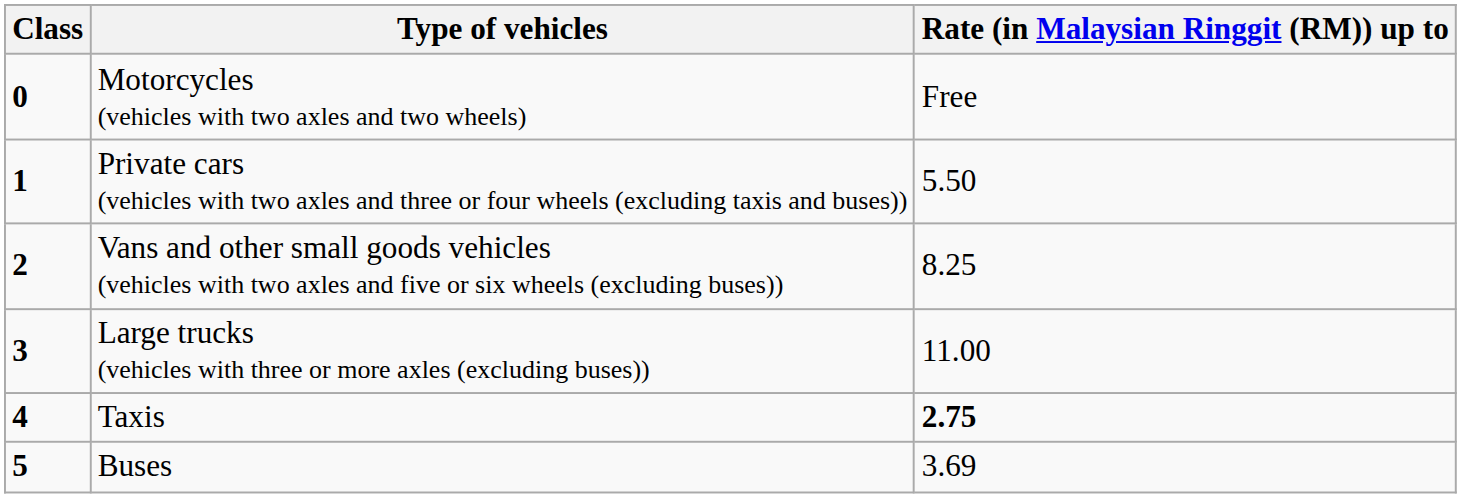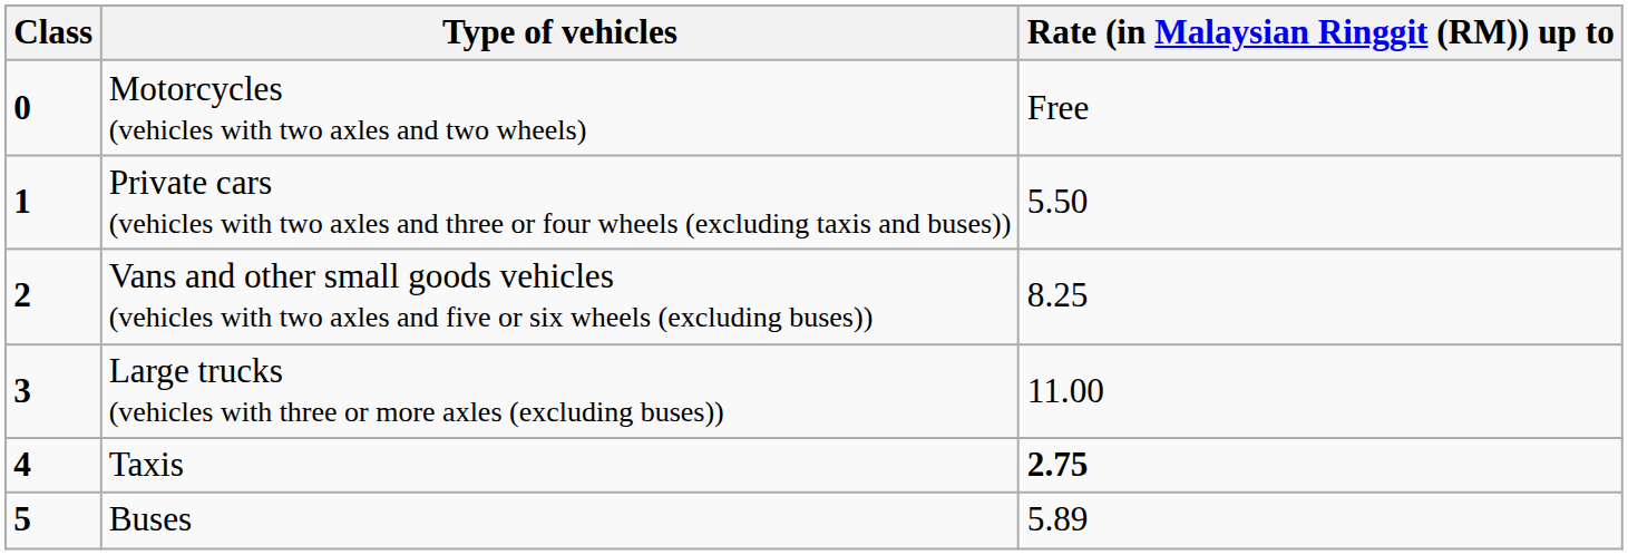 <table class=wikitable>
 <tr>
 <th>Class</th>
 <th>Type of vehicles</th>
 <th>Rate (in <a href='#'>Malaysian Ringgit</a> (RM)) up to</th>
 </tr>
 <tr>
 <td><strong>0</strong></td>
 <td>Motorcycles<br><small>(vehicles with two axles and two wheels)</small></td>
 <td>Free</td>
 </tr>
 <tr>
 <td><strong>1</strong></td>
 <td>Private cars<br><small>(vehicles with two axles and three or four wheels (excluding taxis and buses))</small></td>
 <td>5.50</td>
 </tr>
 <tr>
 <td><strong>2</strong></td>
 <td>Vans and other small goods vehicles<br><small>(vehicles with two axles and five or six wheels (excluding buses))</small></td>
 <td>8.25</td>
 </tr>
 <tr>
 <td><strong>3</strong></td>
 <td>Large trucks<br><small>(vehicles with three or more axles (excluding buses))</small></td>
 <td>11.00</td>
 </tr>
 <tr>
 <td><strong>4</strong></td>
 <td>Taxis</td>
 <td><strong>2.75</strong></td>
 </tr>
 <tr>
 <td><strong>5</strong></td>
 <td>Buses</td>
-<td>3.69</td>
+<td>5.89</td>
 </tr>
 </table>
